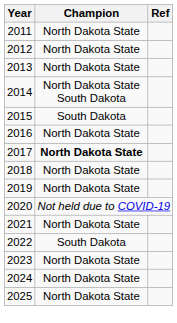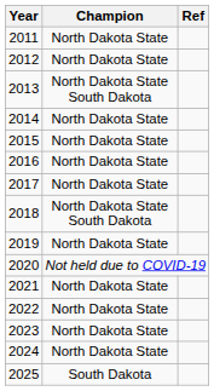 <table class="wikitable" style="text-align:center;" cellspacing="2">
 <tr>
 <th>Year</th>
 <th>Champion</th>
 <th>Ref</th>
 </tr>
 <tr>
 <td>2011</td>
 <td>North Dakota State</td>
 <td></td>
 </tr>
 <tr>
 <td>2012</td>
 <td>North Dakota State</td>
 <td></td>
 </tr>
 <tr>
 <td>2013</td>
+<td>North Dakota State<br>South Dakota</td>
+<td></td>
+</tr>
+<tr>
+<td>2014</td>
 <td>North Dakota State</td>
 <td></td>
 </tr>
 <tr>
-<td>2014</td>
-<td>North Dakota State<br>South Dakota</td>
-<td></td>
-</tr>
-<tr>
 <td>2015</td>
-<td>South Dakota</td>
+<td>North Dakota State</td>
 <td></td>
 </tr>
 <tr>
 <td>2016</td>
 <td>North Dakota State</td>
 <td></td>
 </tr>
 <tr>
 <td>2017</td>
-<td><strong>North Dakota State</strong></td>
+<td>North Dakota State</td>
 <td></td>
 </tr>
 <tr>
 <td>2018</td>
-<td>North Dakota State</td>
+<td>North Dakota State<br>South Dakota</td>
 <td></td>
 </tr>
 <tr>
 <td>2019</td>
 <td>North Dakota State</td>
 <td></td>
 </tr>
 <tr>
 <td>2020</td>
 <td colspan=2><em>Not held due to <a href='#'>COVID-19</a></em></td>
 </tr>
 <tr>
 <td>2021</td>
 <td>North Dakota State</td>
 <td></td>
 </tr>
 <tr>
 <td>2022</td>
-<td>South Dakota</td>
+<td>North Dakota State</td>
 <td></td>
 </tr>
 <tr>
 <td>2023</td>
 <td>North Dakota State</td>
 <td></td>
 </tr>
 <tr>
 <td>2024</td>
 <td>North Dakota State</td>
 <td></td>
 </tr>
 <tr>
 <td>2025</td>
-<td>North Dakota State</td>
+<td>South Dakota</td>
 <td></td>
 </tr>
 </table>
